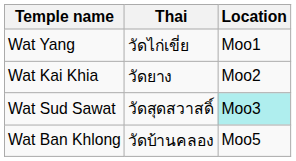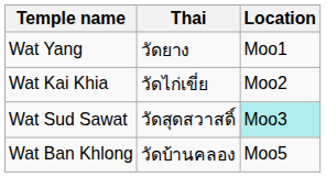 <table class="wikitable">
 <tr>
 <th>Temple name</th>
 <th>Thai</th>
 <th>Location</th>
 </tr>
 <tr>
 <td>Wat Yang</td>
-<td>วัดไก่เขี่ย</td>
+<td>วัดยาง</td>
 <td>Moo1</td>
 </tr>
 <tr>
 <td>Wat Kai Khia</td>
-<td>วัดยาง</td>
+<td>วัดไก่เขี่ย</td>
 <td>Moo2</td>
 </tr>
 <tr>
 <td>Wat Sud Sawat</td>
 <td>วัดสุดสวาสดิ์</td>
 <td style="background: paleturquoise;">Moo3</td>
 </tr>
 <tr>
 <td>Wat Ban Khlong</td>
 <td>วัดบ้านคลอง</td>
 <td>Moo5</td>
 </tr>
 </table>
